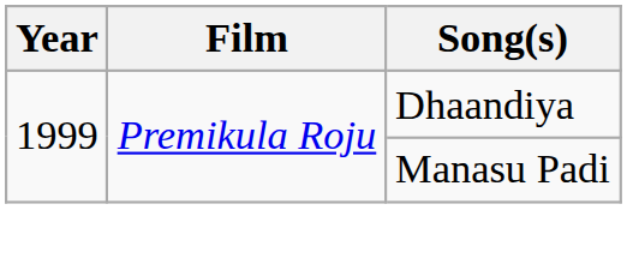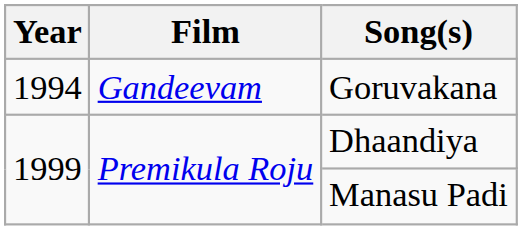 <table class="wikitable">
 <tr>
 <th>Year</th>
 <th>Film</th>
 <th>Song(s)</th>
+</tr>
+<tr>
+<td>1994</td>
+<td><em><a href='#'>Gandeevam</a></em></td>
+<td>Goruvakana</td>
 </tr>
 <tr>
 <td rowspan="2">1999</td>
 <td rowspan="2"><em><a href='#'>Premikula Roju</a></em></td>
 <td>Dhaandiya</td>
 </tr>
 <tr>
 <td>Manasu Padi</td>
 </tr>
 </table>
